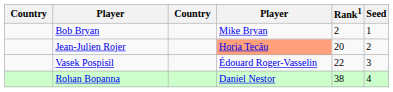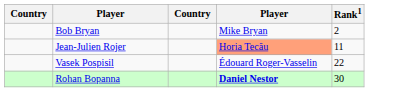 <table class="sortable wikitable">
 <tr>
 <th width="70">Country</th>
 <th width="175">Player</th>
 <th width="70">Country</th>
 <th width="175">Player</th>
 <th>Rank<sup>1</sup></th>
-<th>Seed</th>
 </tr>
 <tr>
 <td></td>
 <td><a href='#'>Bob Bryan</a></td>
 <td></td>
 <td><a href='#'>Mike Bryan</a></td>
 <td>2</td>
-<td>1</td>
 </tr>
 <tr>
 <td></td>
 <td><a href='#'>Jean-Julien Rojer</a></td>
 <td></td>
 <td style="background: lightsalmon;"><a href='#'>Horia Tecău</a></td>
-<td>20</td>
-<td>2</td>
+<td>11</td>
 </tr>
 <tr>
 <td></td>
 <td><a href='#'>Vasek Pospisil</a></td>
 <td></td>
 <td><a href='#'>Édouard Roger-Vasselin</a></td>
 <td>22</td>
-<td>3</td>
 </tr>
 <tr style="background:#cfc;">
 <td></td>
 <td><a href='#'>Rohan Bopanna</a></td>
 <td></td>
-<td><a href='#'>Daniel Nestor</a></td>
-<td>38</td>
-<td>4</td>
+<td><strong><a href='#'>Daniel Nestor</a></strong></td>
+<td>30</td>
 </tr>
 </table>
